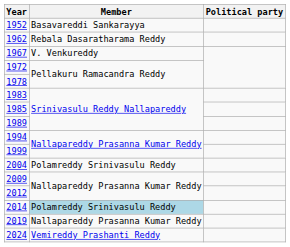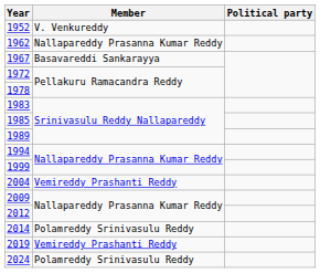 <table class="wikitable sortable">
 <tr>
 <th>Year</th>
 <th>Member</th>
 <th colspan="2">Political party</th>
 </tr>
 <tr>
 <td><a href='#'>1952</a></td>
-<td>Basavareddi Sankarayya</td>
+<td>V. Venkureddy</td>
 <td></td>
 </tr>
 <tr>
 <td><a href='#'>1962</a></td>
-<td>Rebala Dasaratharama Reddy</td>
+<td>Nallapareddy Prasanna Kumar Reddy</td>
 <td></td>
 </tr>
 <tr>
 <td><a href='#'>1967</a></td>
-<td>V. Venkureddy</td>
+<td>Basavareddi Sankarayya</td>
 </tr>
 <tr>
 <td><a href='#'>1972</a></td>
 <td rowspan=2>Pellakuru Ramacandra Reddy</td>
 </tr>
 <tr>
 <td><a href='#'>1978</a></td>
 </tr>
 <tr>
 <td><a href='#'>1983</a></td>
 <td rowspan=3><a href='#'>Srinivasulu Reddy Nallapareddy</a></td>
 <td></td>
 </tr>
 <tr>
 <td><a href='#'>1985</a></td>
 </tr>
 <tr>
 <td><a href='#'>1989</a></td>
 <td></td>
 </tr>
 <tr>
 <td><a href='#'>1994</a></td>
 <td rowspan=2><a href='#'>Nallapareddy Prasanna Kumar Reddy</a></td>
 <td></td>
 </tr>
 <tr>
 <td><a href='#'>1999</a></td>
 </tr>
 <tr>
 <td><a href='#'>2004</a></td>
-<td>Polamreddy Srinivasulu Reddy</td>
+<td><a href='#'>Vemireddy Prashanti Reddy</a></td>
 <td></td>
 </tr>
 <tr>
 <td><a href='#'>2009</a></td>
 <td rowspan=2>Nallapareddy Prasanna Kumar Reddy</td>
 <td></td>
 </tr>
 <tr>
 <td><a href='#'>2012</a></td>
 <td></td>
 </tr>
 <tr>
 <td><a href='#'>2014</a></td>
-<td style="background: lightblue;">Polamreddy Srinivasulu Reddy</td>
+<td>Polamreddy Srinivasulu Reddy</td>
 <td></td>
 </tr>
 <tr>
 <td><a href='#'>2019</a></td>
-<td>Nallapareddy Prasanna Kumar Reddy</td>
+<td><a href='#'>Vemireddy Prashanti Reddy</a></td>
 <td></td>
 </tr>
 <tr>
 <td><a href='#'>2024</a></td>
-<td><a href='#'>Vemireddy Prashanti Reddy</a></td>
+<td>Polamreddy Srinivasulu Reddy</td>
 <td></td>
 </tr>
 </table>
